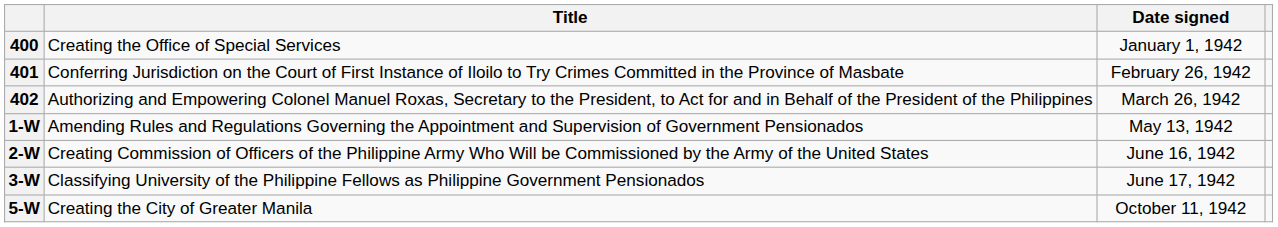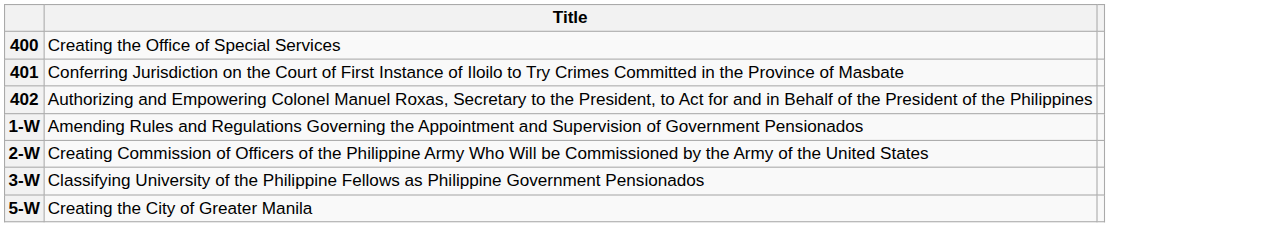 <table class="wikitable sortable" style="text-align:center;">
 <tr>
 <th scope="col"></th>
 <th scope="col">Title</th>
-<th scope="col" width="150px">Date signed</th>
 <th scope="col" class="unsortable"></th>
 </tr>
 <tr>
 <th scope="row">400</th>
 <td style="text-align:left;">Creating the Office of Special Services</td>
-<td>January 1, 1942</td>
 <td></td>
 </tr>
 <tr>
 <th scope="row">401</th>
 <td style="text-align:left;">Conferring Jurisdiction on the Court of First Instance of Iloilo to Try Crimes Committed in the Province of Masbate</td>
-<td>February 26, 1942</td>
 <td></td>
 </tr>
 <tr>
 <th scope="row">402</th>
 <td style="text-align:left;">Authorizing and Empowering Colonel Manuel Roxas, Secretary to the President, to Act for and in Behalf of the President of the Philippines</td>
-<td>March 26, 1942</td>
 <td></td>
 </tr>
 <tr>
 <th scope="row">1-W</th>
 <td style="text-align:left;">Amending Rules and Regulations Governing the Appointment and Supervision of Government Pensionados</td>
-<td>May 13, 1942</td>
 <td></td>
 </tr>
 <tr>
 <th scope="row">2-W</th>
 <td style="text-align:left;">Creating Commission of Officers of the Philippine Army Who Will be Commissioned by the Army of the United States</td>
-<td>June 16, 1942</td>
 <td></td>
 </tr>
 <tr>
 <th scope="row">3-W</th>
 <td style="text-align:left;">Classifying University of the Philippine Fellows as Philippine Government Pensionados</td>
-<td>June 17, 1942</td>
 <td></td>
 </tr>
 <tr>
 <th scope="row">5-W</th>
 <td style="text-align:left;">Creating the City of Greater Manila</td>
-<td>October 11, 1942</td>
 <td></td>
 </tr>
 </table>
